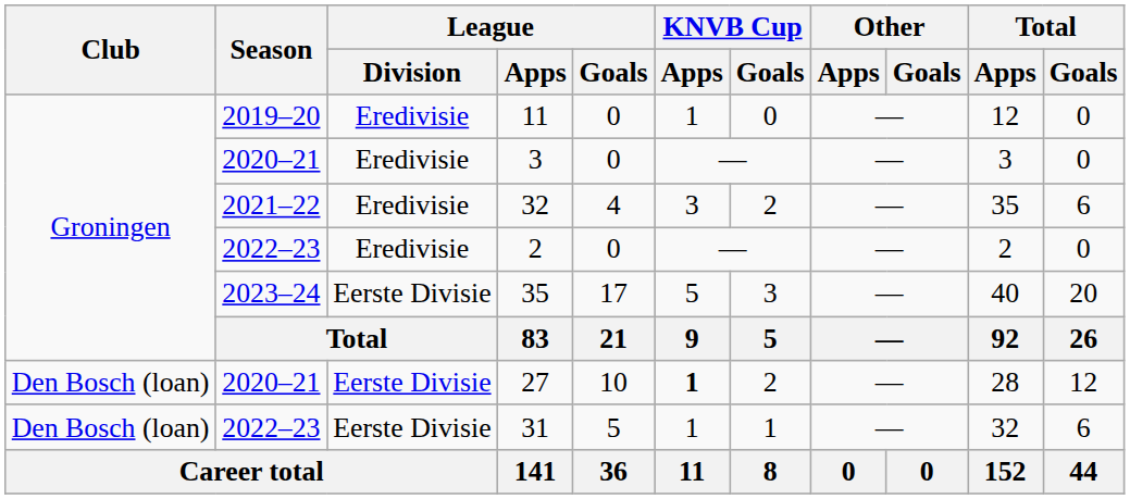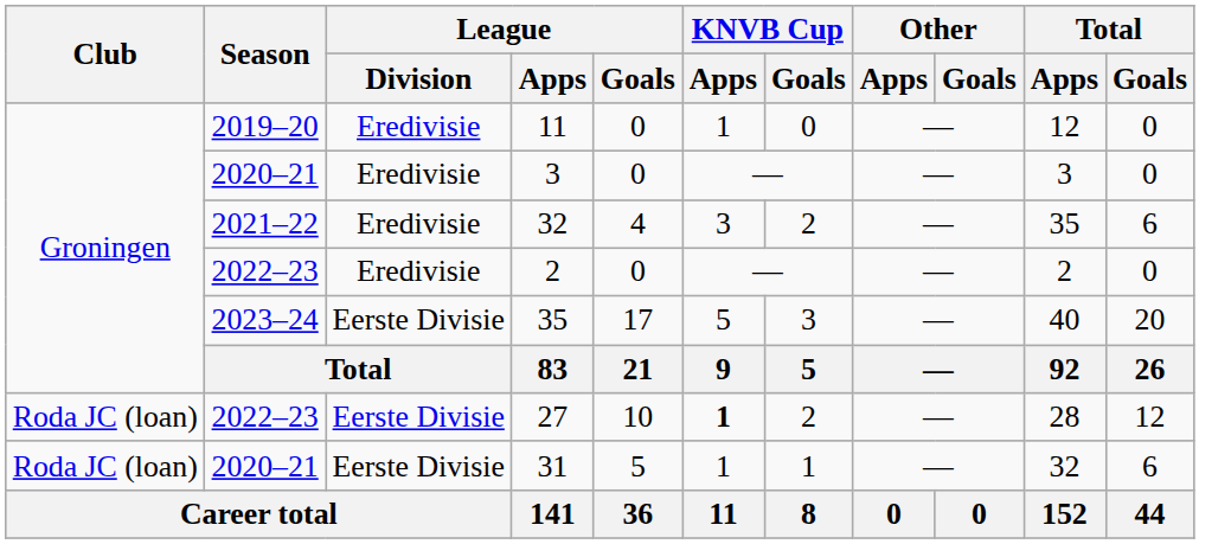 <table class="wikitable" style="text-align:center">
 <tr>
 <th rowspan="2">Club</th>
 <th rowspan="2">Season</th>
 <th colspan="3">League</th>
 <th colspan="2"><a href='#'>KNVB Cup</a></th>
 <th colspan="2">Other</th>
 <th colspan="2">Total</th>
 </tr>
 <tr>
 <th>Division</th>
 <th>Apps</th>
 <th>Goals</th>
 <th>Apps</th>
 <th>Goals</th>
 <th>Apps</th>
 <th>Goals</th>
 <th>Apps</th>
 <th>Goals</th>
 </tr>
 <tr>
 <td rowspan="6"><a href='#'>Groningen</a></td>
 <td><a href='#'>2019–20</a></td>
 <td><a href='#'>Eredivisie</a></td>
 <td>11</td>
 <td>0</td>
 <td>1</td>
 <td>0</td>
 <td colspan="2">—</td>
 <td>12</td>
 <td>0</td>
 </tr>
 <tr>
 <td><a href='#'>2020–21</a></td>
 <td>Eredivisie</td>
 <td>3</td>
 <td>0</td>
 <td colspan="2">—</td>
 <td colspan="2">—</td>
 <td>3</td>
 <td>0</td>
 </tr>
 <tr>
 <td><a href='#'>2021–22</a></td>
 <td>Eredivisie</td>
 <td>32</td>
 <td>4</td>
 <td>3</td>
 <td>2</td>
 <td colspan="2">—</td>
 <td>35</td>
 <td>6</td>
 </tr>
 <tr>
 <td><a href='#'>2022–23</a></td>
 <td>Eredivisie</td>
 <td>2</td>
 <td>0</td>
 <td colspan="2">—</td>
 <td colspan="2">—</td>
 <td>2</td>
 <td>0</td>
 </tr>
 <tr>
 <td><a href='#'>2023–24</a></td>
 <td>Eerste Divisie</td>
 <td>35</td>
 <td>17</td>
 <td>5</td>
 <td>3</td>
 <td colspan="2">—</td>
 <td>40</td>
 <td>20</td>
 </tr>
 <tr>
 <th colspan="2">Total</th>
 <th>83</th>
 <th>21</th>
 <th>9</th>
 <th>5</th>
 <th colspan="2">—</th>
 <th>92</th>
 <th>26</th>
 </tr>
 <tr>
-<td><a href='#'>Den Bosch</a> (loan)</td>
-<td><a href='#'>2020–21</a></td>
+<td><a href='#'>Roda JC</a> (loan)</td>
+<td><a href='#'>2022–23</a></td>
 <td><a href='#'>Eerste Divisie</a></td>
 <td>27</td>
 <td>10</td>
 <td><strong>1</strong></td>
 <td>2</td>
 <td colspan="2">—</td>
 <td>28</td>
 <td>12</td>
 </tr>
 <tr>
-<td><a href='#'>Den Bosch</a> (loan)</td>
-<td><a href='#'>2022–23</a></td>
+<td><a href='#'>Roda JC</a> (loan)</td>
+<td><a href='#'>2020–21</a></td>
 <td>Eerste Divisie</td>
 <td>31</td>
 <td>5</td>
 <td>1</td>
 <td>1</td>
 <td colspan="2">—</td>
 <td>32</td>
 <td>6</td>
 </tr>
 <tr>
 <th colspan="3">Career total</th>
 <th>141</th>
 <th>36</th>
 <th>11</th>
 <th>8</th>
 <th>0</th>
 <th>0</th>
 <th>152</th>
 <th>44</th>
 </tr>
 </table>
